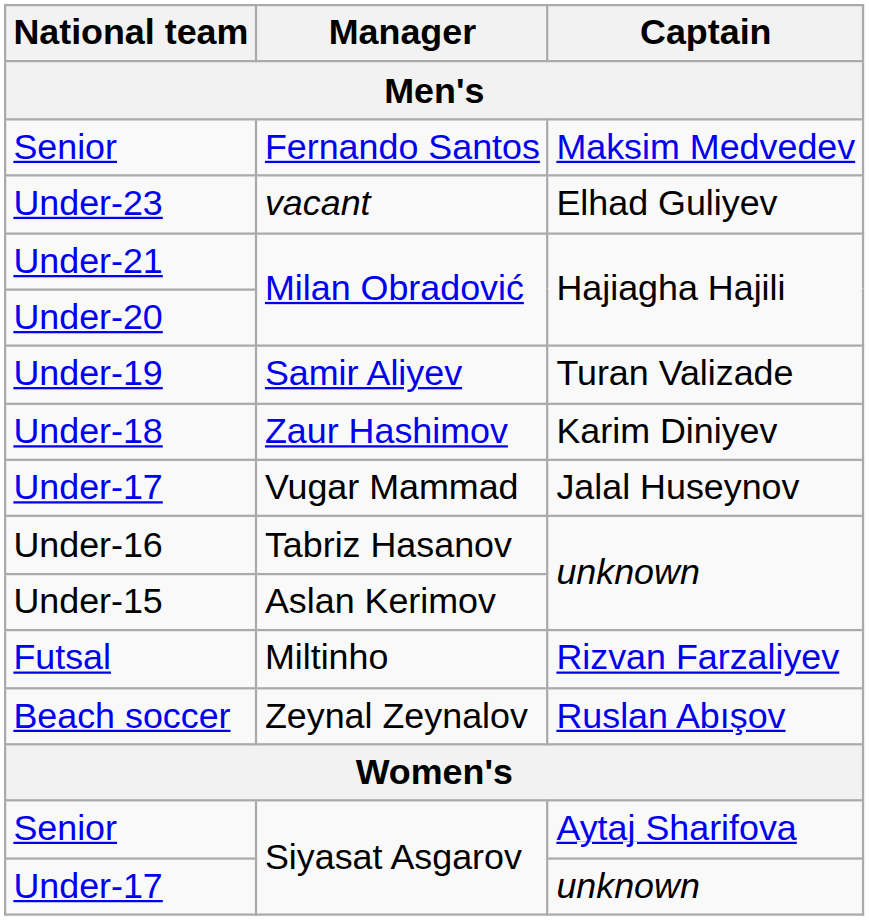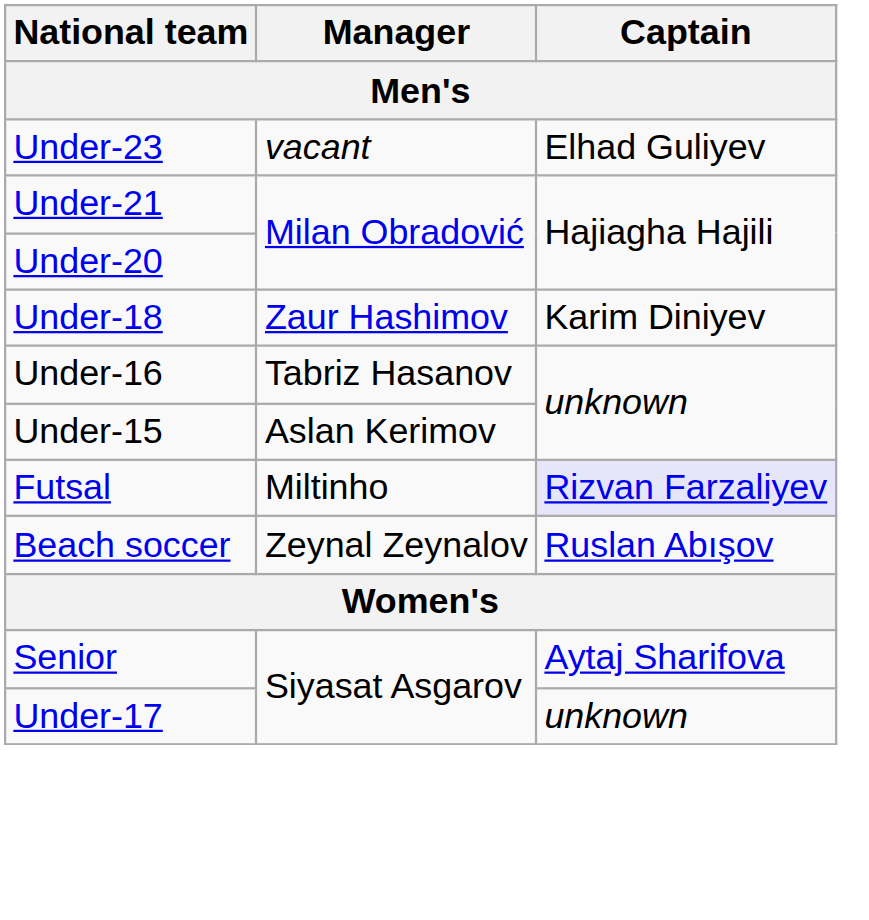 <table class="wikitable">
 <tr>
 <th>National team</th>
 <th>Manager</th>
 <th>Captain</th>
 </tr>
 <tr>
 <th colspan="3">Men's</th>
-</tr>
-<tr>
-<td><a href='#'>Senior</a></td>
-<td> <a href='#'>Fernando Santos</a></td>
-<td><a href='#'>Maksim Medvedev</a></td>
 </tr>
 <tr>
 <td><a href='#'>Under-23</a></td>
 <td><em>vacant</em></td>
 <td>Elhad Guliyev</td>
 </tr>
 <tr>
 <td><a href='#'>Under-21</a></td>
 <td rowspan="2"> <a href='#'>Milan Obradović</a></td>
 <td rowspan="2">Hajiagha Hajili</td>
 </tr>
 <tr>
 <td><a href='#'>Under-20</a></td>
 </tr>
 <tr>
-<td><a href='#'>Under-19</a></td>
-<td> <a href='#'>Samir Aliyev</a></td>
-<td>Turan Valizade</td>
-</tr>
-<tr>
 <td><a href='#'>Under-18</a></td>
 <td> <a href='#'>Zaur Hashimov</a></td>
 <td>Karim Diniyev</td>
-</tr>
-<tr>
-<td><a href='#'>Under-17</a></td>
-<td> Vugar Mammad</td>
-<td>Jalal Huseynov</td>
 </tr>
 <tr>
 <td>Under-16</td>
 <td> Tabriz Hasanov</td>
 <td rowspan="2"><em>unknown</em></td>
 </tr>
 <tr>
 <td>Under-15</td>
 <td> Aslan Kerimov</td>
 </tr>
 <tr>
 <td><a href='#'>Futsal</a></td>
 <td> Miltinho</td>
-<td><a href='#'>Rizvan Farzaliyev</a></td>
+<td style="background: lavender;"><a href='#'>Rizvan Farzaliyev</a></td>
 </tr>
 <tr>
 <td><a href='#'>Beach soccer</a></td>
 <td> Zeynal Zeynalov</td>
 <td><a href='#'>Ruslan Abışov</a></td>
 </tr>
 <tr>
 <th colspan="3">Women's</th>
 </tr>
 <tr>
 <td><a href='#'>Senior</a></td>
 <td rowspan="2"> Siyasat Asgarov</td>
 <td><a href='#'>Aytaj Sharifova</a></td>
 </tr>
 <tr>
 <td><a href='#'>Under-17</a></td>
 <td><em>unknown</em></td>
 </tr>
 </table>
